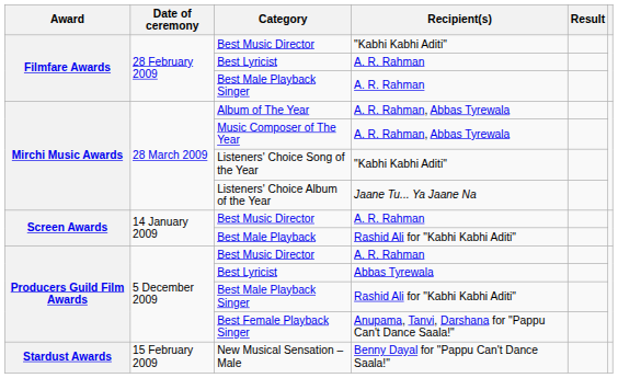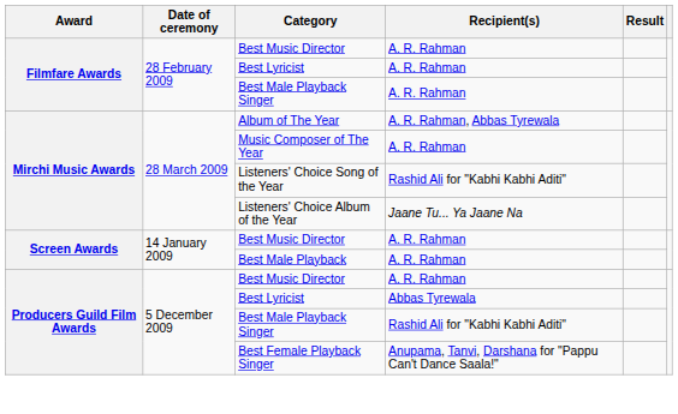 <table class="wikitable plainrowheaders sortable">
 <tr>
 <th scope="col">Award</th>
 <th scope="col">Date of ceremony</th>
 <th scope="col">Category</th>
 <th scope="col">Recipient(s)</th>
 <th scope="col" class="unsortable">Result</th>
 <th scope="col" class="unsortable"></th>
 </tr>
 <tr>
 <th scope="row" rowspan="3"><a href='#'>Filmfare Awards</a></th>
 <td rowspan="3"><a href='#'>28 February 2009</a></td>
 <td><a href='#'>Best Music Director</a></td>
-<td>"Kabhi Kabhi Aditi"</td>
+<td><a href='#'>A. R. Rahman</a></td>
 <td></td>
 <td style="text-align:center;" rowspan="3"><br></td>
 </tr>
 <tr>
 <td><a href='#'>Best Lyricist</a></td>
 <td><a href='#'>A. R. Rahman</a></td>
 <td></td>
 </tr>
 <tr>
 <td><a href='#'>Best Male Playback Singer</a></td>
 <td><a href='#'>A. R. Rahman</a></td>
 <td></td>
 </tr>
 <tr>
 <th scope="row" rowspan="4"><a href='#'>Mirchi Music Awards</a></th>
 <td rowspan="4"><a href='#'>28 March 2009</a></td>
 <td><a href='#'>Album of The Year</a></td>
 <td><a href='#'>A. R. Rahman</a>, <a href='#'>Abbas Tyrewala</a></td>
 <td></td>
 <td style="text-align:center;" rowspan="4"><br></td>
 </tr>
 <tr>
 <td><a href='#'>Music Composer of The Year</a></td>
-<td><a href='#'>A. R. Rahman</a>, <a href='#'>Abbas Tyrewala</a></td>
+<td><a href='#'>A. R. Rahman</a></td>
 <td></td>
 </tr>
 <tr>
 <td>Listeners' Choice Song of the Year</td>
-<td>"Kabhi Kabhi Aditi"</td>
+<td><a href='#'>Rashid Ali</a> for "Kabhi Kabhi Aditi"</td>
 <td></td>
 </tr>
 <tr>
 <td>Listeners' Choice Album of the Year</td>
 <td><em>Jaane Tu... Ya Jaane Na</em></td>
 <td></td>
 </tr>
 <tr>
 <th scope="row" rowspan="2"><a href='#'>Screen Awards</a></th>
 <td rowspan="2">14 January 2009</td>
 <td><a href='#'>Best Music Director</a></td>
 <td><a href='#'>A. R. Rahman</a></td>
 <td></td>
 <td style="text-align:center;" rowspan="2"><br></td>
 </tr>
 <tr>
 <td><a href='#'>Best Male Playback</a></td>
-<td><a href='#'>Rashid Ali</a> for "Kabhi Kabhi Aditi"</td>
+<td><a href='#'>A. R. Rahman</a></td>
 <td></td>
 </tr>
 <tr>
 <th scope="row" rowspan="4"><a href='#'>Producers Guild Film Awards</a></th>
 <td rowspan="4">5 December 2009</td>
 <td><a href='#'>Best Music Director</a></td>
 <td><a href='#'>A. R. Rahman</a></td>
 <td></td>
 <td style="text-align:center;" rowspan="4"><br></td>
 </tr>
 <tr>
 <td><a href='#'>Best Lyricist</a></td>
 <td><a href='#'>Abbas Tyrewala</a></td>
 <td></td>
 </tr>
 <tr>
 <td><a href='#'>Best Male Playback Singer</a></td>
 <td><a href='#'>Rashid Ali</a> for "Kabhi Kabhi Aditi"</td>
 <td></td>
 </tr>
 <tr>
 <td><a href='#'>Best Female Playback Singer</a></td>
 <td><a href='#'>Anupama</a>, <a href='#'>Tanvi</a>, <a href='#'>Darshana</a> for "Pappu Can't Dance Saala!"</td>
 <td></td>
 </tr>
-<tr>
-<th scope="row"><a href='#'>Stardust Awards</a></th>
-<td>15 February 2009</td>
-<td>New Musical Sensation – Male</td>
-<td><a href='#'>Benny Dayal</a> for "Pappu Can't Dance Saala!"</td>
-<td></td>
-<td style="text-align:center;"><br></td>
-</tr>
 </table>
